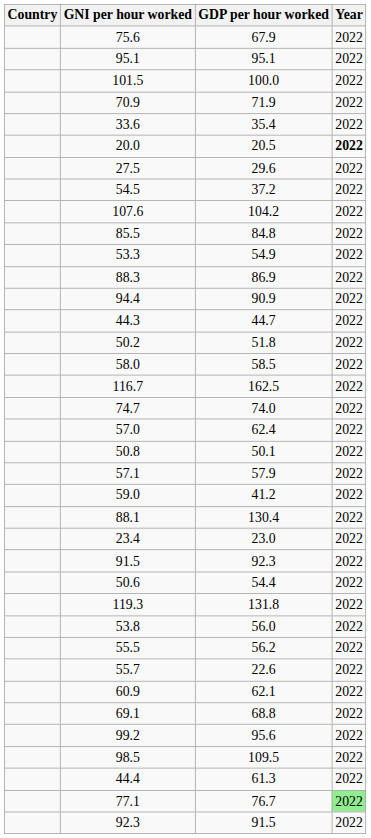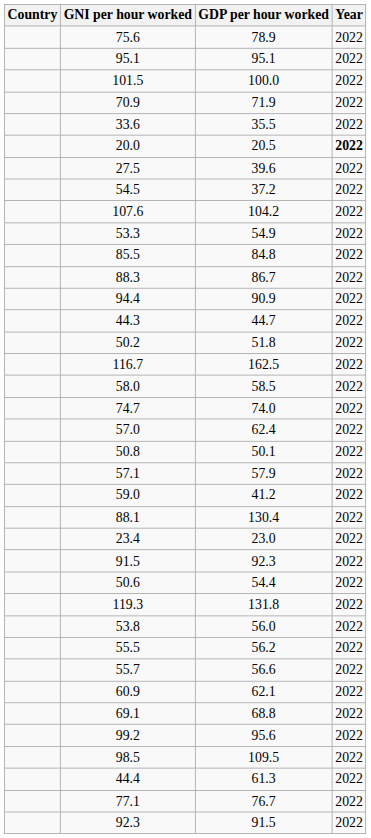 <table class="wikitable sortable sticky-header col1left" style="text-align:center;">
 <tr>
 <th>Country</th>
 <th>GNI per hour worked</th>
 <th>GDP per hour worked</th>
 <th>Year</th>
 </tr>
 <tr>
 <td></td>
 <td>75.6</td>
-<td>67.9</td>
+<td>78.9</td>
 <td>2022</td>
 </tr>
 <tr>
 <td></td>
 <td>95.1</td>
 <td>95.1</td>
 <td>2022</td>
 </tr>
 <tr>
 <td></td>
 <td>101.5</td>
 <td>100.0</td>
 <td>2022</td>
 </tr>
 <tr>
 <td></td>
 <td>70.9</td>
 <td>71.9</td>
 <td>2022</td>
 </tr>
 <tr>
 <td></td>
 <td>33.6</td>
-<td>35.4</td>
+<td>35.5</td>
 <td>2022</td>
 </tr>
 <tr>
 <td></td>
 <td>20.0</td>
 <td>20.5</td>
 <td><strong>2022</strong></td>
 </tr>
 <tr>
 <td></td>
 <td>27.5</td>
-<td>29.6</td>
+<td>39.6</td>
 <td>2022</td>
 </tr>
 <tr>
 <td></td>
 <td>54.5</td>
 <td>37.2</td>
 <td>2022</td>
 </tr>
 <tr>
 <td></td>
 <td>107.6</td>
 <td>104.2</td>
 <td>2022</td>
 </tr>
 <tr>
 <td></td>
+<td>53.3</td>
+<td>54.9</td>
+<td>2022</td>
+</tr>
+<tr>
+<td></td>
 <td>85.5</td>
 <td>84.8</td>
 <td>2022</td>
 </tr>
 <tr>
 <td></td>
-<td>53.3</td>
-<td>54.9</td>
-<td>2022</td>
-</tr>
-<tr>
-<td></td>
 <td>88.3</td>
-<td>86.9</td>
+<td>86.7</td>
 <td>2022</td>
 </tr>
 <tr>
 <td></td>
 <td>94.4</td>
 <td>90.9</td>
 <td>2022</td>
 </tr>
 <tr>
 <td></td>
 <td>44.3</td>
 <td>44.7</td>
 <td>2022</td>
 </tr>
 <tr>
 <td></td>
 <td>50.2</td>
 <td>51.8</td>
 <td>2022</td>
 </tr>
 <tr>
 <td></td>
-<td>58.0</td>
-<td>58.5</td>
+<td>116.7</td>
+<td>162.5</td>
 <td>2022</td>
 </tr>
 <tr>
 <td></td>
-<td>116.7</td>
-<td>162.5</td>
+<td>58.0</td>
+<td>58.5</td>
 <td>2022</td>
 </tr>
 <tr>
 <td></td>
 <td>74.7</td>
 <td>74.0</td>
 <td>2022</td>
 </tr>
 <tr>
 <td></td>
 <td>57.0</td>
 <td>62.4</td>
 <td>2022</td>
 </tr>
 <tr>
 <td></td>
 <td>50.8</td>
 <td>50.1</td>
 <td>2022</td>
 </tr>
 <tr>
 <td></td>
 <td>57.1</td>
 <td>57.9</td>
 <td>2022</td>
 </tr>
 <tr>
 <td></td>
 <td>59.0</td>
 <td>41.2</td>
 <td>2022</td>
 </tr>
 <tr>
 <td></td>
 <td>88.1</td>
 <td>130.4</td>
 <td>2022</td>
 </tr>
 <tr>
 <td></td>
 <td>23.4</td>
 <td>23.0</td>
 <td>2022</td>
 </tr>
 <tr>
 <td></td>
 <td>91.5</td>
 <td>92.3</td>
 <td>2022</td>
 </tr>
 <tr>
 <td></td>
 <td>50.6</td>
 <td>54.4</td>
 <td>2022</td>
 </tr>
 <tr>
 <td></td>
 <td>119.3</td>
 <td>131.8</td>
 <td>2022</td>
 </tr>
 <tr>
 <td></td>
 <td>53.8</td>
 <td>56.0</td>
 <td>2022</td>
 </tr>
 <tr>
 <td></td>
 <td>55.5</td>
 <td>56.2</td>
 <td>2022</td>
 </tr>
 <tr>
 <td></td>
 <td>55.7</td>
-<td>22.6</td>
+<td>56.6</td>
 <td>2022</td>
 </tr>
 <tr>
 <td></td>
 <td>60.9</td>
 <td>62.1</td>
 <td>2022</td>
 </tr>
 <tr>
 <td></td>
 <td>69.1</td>
 <td>68.8</td>
 <td>2022</td>
 </tr>
 <tr>
 <td></td>
 <td>99.2</td>
 <td>95.6</td>
 <td>2022</td>
 </tr>
 <tr>
 <td></td>
 <td>98.5</td>
 <td>109.5</td>
 <td>2022</td>
 </tr>
 <tr>
 <td></td>
 <td>44.4</td>
 <td>61.3</td>
 <td>2022</td>
 </tr>
 <tr>
 <td></td>
 <td>77.1</td>
 <td>76.7</td>
-<td style="background: lightgreen;">2022</td>
+<td>2022</td>
 </tr>
 <tr>
 <td></td>
 <td>92.3</td>
 <td>91.5</td>
 <td>2022</td>
 </tr>
 </table>
